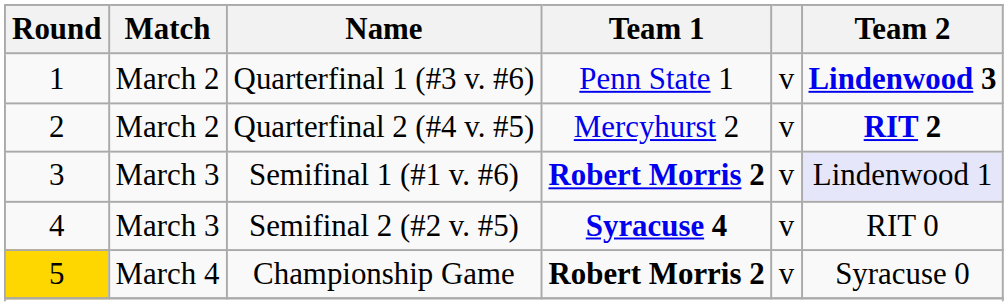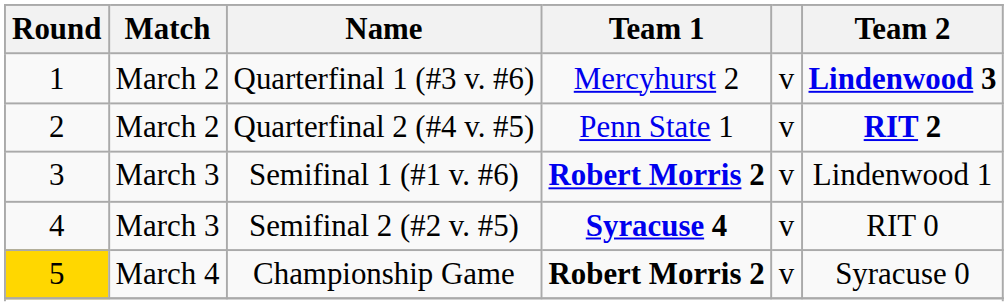 <table class=wikitable style="text-align:center">
 <tr>
 <th>Round</th>
 <th>Match</th>
 <th>Name</th>
 <th>Team 1</th>
 <th></th>
 <th>Team 2</th>
 </tr>
 <tr>
 <td>1</td>
 <td>March 2</td>
 <td>Quarterfinal 1 (#3 v. #6)</td>
-<td><a href='#'>Penn State</a> 1</td>
+<td><a href='#'>Mercyhurst</a> 2</td>
 <td>v</td>
 <td><strong><a href='#'>Lindenwood</a> 3</strong></td>
 </tr>
 <tr>
 <td>2</td>
 <td>March 2</td>
 <td>Quarterfinal 2 (#4 v. #5)</td>
-<td><a href='#'>Mercyhurst</a> 2</td>
+<td><a href='#'>Penn State</a> 1</td>
 <td>v</td>
 <td><strong><a href='#'>RIT</a> 2</strong></td>
 </tr>
 <tr>
 <td>3</td>
 <td>March 3</td>
 <td>Semifinal 1 (#1 v. #6)</td>
 <td><strong><a href='#'>Robert Morris</a> 2</strong></td>
 <td>v</td>
-<td style="background: lavender;">Lindenwood 1</td>
+<td>Lindenwood 1</td>
 </tr>
 <tr>
 <td>4</td>
 <td>March 3</td>
 <td>Semifinal 2 (#2 v. #5)</td>
 <td><strong><a href='#'>Syracuse</a> 4</strong></td>
 <td>v</td>
 <td>RIT 0</td>
 </tr>
 <tr>
 <td style="background: gold;">5</td>
 <td>March 4</td>
 <td>Championship Game</td>
 <td><strong>Robert Morris 2</strong></td>
 <td>v</td>
 <td>Syracuse 0</td>
 </tr>
 <tr>
 </tr>
 <tr>
 </tr>
 </table>
